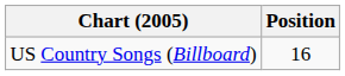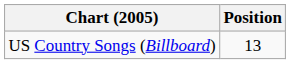 <table class="wikitable sortable">
 <tr>
 <th scope="col">Chart (2005)</th>
 <th scope="col">Position</th>
 </tr>
 <tr>
 <td>US <a href='#'>Country Songs</a> (<em><a href='#'>Billboard</a></em>)</td>
-<td align="center">16</td>
+<td align="center">13</td>
 </tr>
 </table>
